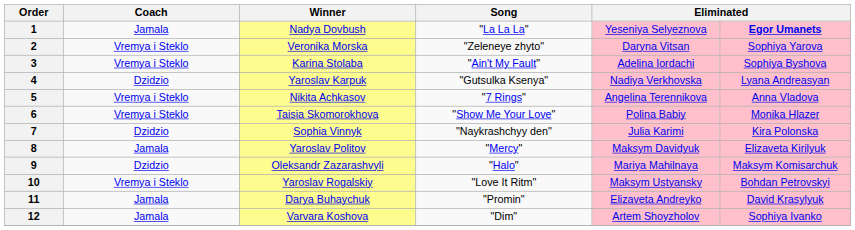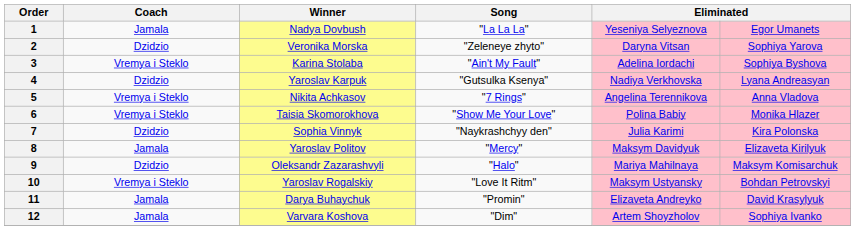 <table class="wikitable" style="text-align: center; width:100%;">
 <tr>
 <th width="05%">Order</th>
 <th width="15%">Coach</th>
 <th width="15%">Winner</th>
 <th width="15%">Song</th>
 <th width="22%" colspan="2">Eliminated</th>
 </tr>
 <tr>
 <th>1</th>
 <td><a href='#'>Jamala</a></td>
 <td style="background:#fdfc8f"><a href='#'>Nadya Dovbush</a></td>
 <td>"<a href='#'>La La La</a>"</td>
 <td style="background:pink"><a href='#'>Yeseniya Selyeznova</a></td>
-<td style="background:pink"><strong><a href='#'>Egor Umanets</a></strong></td>
+<td style="background:pink"><a href='#'>Egor Umanets</a></td>
 </tr>
 <tr>
 <th>2</th>
-<td><a href='#'>Vremya i Steklo</a></td>
+<td><a href='#'>Dzidzio</a></td>
 <td style="background:#fdfc8f"><a href='#'>Veronika Morska</a></td>
 <td>"Zeleneye zhyto"</td>
 <td style="background:pink"><a href='#'>Daryna Vitsan</a></td>
 <td style="background:pink"><a href='#'>Sophiya Yarova</a></td>
 </tr>
 <tr>
 <th>3</th>
 <td><a href='#'>Vremya i Steklo</a></td>
 <td style="background:#fdfc8f"><a href='#'>Karina Stolaba</a></td>
 <td>"<a href='#'>Ain't My Fault</a>"</td>
 <td style="background:pink"><a href='#'>Adelina Iordachi</a></td>
 <td style="background:pink"><a href='#'>Sophiya Byshova</a></td>
 </tr>
 <tr>
 <th>4</th>
 <td><a href='#'>Dzidzio</a></td>
 <td style="background:#fdfc8f"><a href='#'>Yaroslav Karpuk</a></td>
 <td>"Gutsulka Ksenya"</td>
 <td style="background:pink"><a href='#'>Nadiya Verkhovska</a></td>
 <td style="background:pink"><a href='#'>Lyana Andreasyan</a></td>
 </tr>
 <tr>
 <th>5</th>
 <td><a href='#'>Vremya i Steklo</a></td>
 <td style="background:#fdfc8f"><a href='#'>Nikita Achkasov</a></td>
 <td>"<a href='#'>7 Rings</a>"</td>
 <td style="background:pink"><a href='#'>Angelina Terennikova</a></td>
 <td style="background:pink"><a href='#'>Anna Vladova</a></td>
 </tr>
 <tr>
 <th>6</th>
 <td><a href='#'>Vremya i Steklo</a></td>
 <td style="background:#fdfc8f"><a href='#'>Taisia Skomorokhova</a></td>
 <td>"<a href='#'>Show Me Your Love</a>"</td>
 <td style="background:pink"><a href='#'>Polina Babiy</a></td>
 <td style="background:pink"><a href='#'>Monika Hlazer</a></td>
 </tr>
 <tr>
 <th>7</th>
 <td><a href='#'>Dzidzio</a></td>
 <td style="background:#fdfc8f"><a href='#'>Sophia Vinnyk</a></td>
 <td>"Naykrashchyy den"</td>
 <td style="background:pink"><a href='#'>Julia Karimi</a></td>
 <td style="background:pink"><a href='#'>Kira Polonska</a></td>
 </tr>
 <tr>
 <th>8</th>
 <td><a href='#'>Jamala</a></td>
 <td style="background:#fdfc8f"><a href='#'>Yaroslav Politov</a></td>
 <td>"<a href='#'>Mercy</a>"</td>
 <td style="background:pink"><a href='#'>Maksym Davidyuk</a></td>
 <td style="background:pink"><a href='#'>Elizaveta Kirilyuk</a></td>
 </tr>
 <tr>
 <th>9</th>
 <td><a href='#'>Dzidzio</a></td>
 <td style="background:#fdfc8f"><a href='#'>Oleksandr Zazarashvyli</a></td>
 <td>"<a href='#'>Halo</a>"</td>
 <td style="background:pink"><a href='#'>Mariya Mahilnaya</a></td>
 <td style="background:pink"><a href='#'>Maksym Komisarchuk</a></td>
 </tr>
 <tr>
 <th>10</th>
 <td><a href='#'>Vremya i Steklo</a></td>
 <td style="background:#fdfc8f"><a href='#'>Yaroslav Rogalskiy</a></td>
 <td>"Love It Ritm"</td>
 <td style="background:pink"><a href='#'>Maksym Ustyansky</a></td>
 <td style="background:pink"><a href='#'>Bohdan Petrovskyi</a></td>
 </tr>
 <tr>
 <th>11</th>
 <td><a href='#'>Jamala</a></td>
 <td style="background:#fdfc8f"><a href='#'>Darya Buhaychuk</a></td>
 <td>"Promin"</td>
 <td style="background:pink"><a href='#'>Elizaveta Andreyko</a></td>
 <td style="background:pink"><a href='#'>David Krasylyuk</a></td>
 </tr>
 <tr>
 <th>12</th>
 <td><a href='#'>Jamala</a></td>
 <td style="background:#fdfc8f"><a href='#'>Varvara Koshova</a></td>
 <td>"Dim"</td>
 <td style="background:pink"><a href='#'>Artem Shoyzholov</a></td>
 <td style="background:pink"><a href='#'>Sophiya Ivanko</a></td>
 </tr>
 <tr>
 </tr>
 </table>
